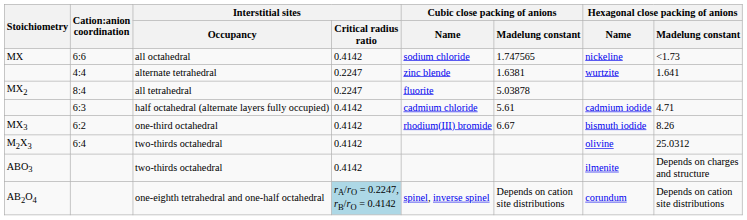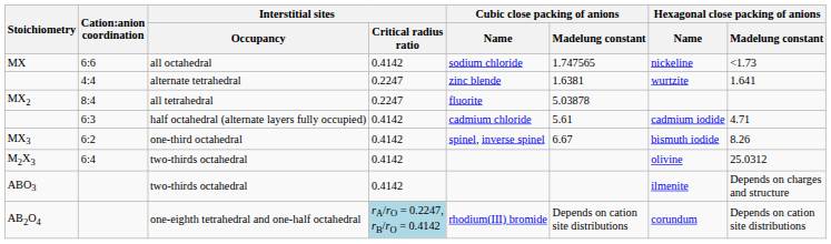 <table class="wikitable sortable">
 <tr>
 <th rowspan=2>Stoichiometry</th>
 <th rowspan=2>Cation:anion<br>coordination</th>
 <th colspan="2">Interstitial sites</th>
 <th colspan="2">Cubic close packing of anions</th>
 <th colspan="2">Hexagonal close packing of anions</th>
 </tr>
 <tr>
 <th>Occupancy</th>
 <th>Critical radius<br>ratio</th>
 <th>Name</th>
 <th>Madelung constant</th>
 <th>Name</th>
 <th>Madelung constant</th>
 </tr>
 <tr>
 <td>MX</td>
 <td>6:6</td>
 <td>all octahedral</td>
 <td>0.4142</td>
 <td><a href='#'>sodium chloride</a></td>
 <td>1.747565</td>
 <td><a href='#'>nickeline</a></td>
 <td><1.73</td>
 </tr>
 <tr>
 <td></td>
 <td>4:4</td>
 <td>alternate tetrahedral</td>
 <td>0.2247</td>
 <td><a href='#'>zinc blende</a></td>
 <td>1.6381</td>
 <td><a href='#'>wurtzite</a></td>
 <td>1.641</td>
 </tr>
 <tr>
 <td>MX<sub>2</sub></td>
 <td>8:4</td>
 <td>all tetrahedral</td>
 <td>0.2247</td>
 <td><a href='#'>fluorite</a></td>
 <td>5.03878</td>
 <td></td>
 <td></td>
 </tr>
 <tr>
 <td></td>
 <td>6:3</td>
 <td>half octahedral (alternate layers fully occupied)</td>
 <td>0.4142</td>
 <td><a href='#'>cadmium chloride</a></td>
 <td>5.61</td>
 <td><a href='#'>cadmium iodide</a></td>
 <td>4.71</td>
 </tr>
 <tr>
 <td>MX<sub>3</sub></td>
 <td>6:2</td>
 <td>one-third octahedral</td>
 <td>0.4142</td>
-<td><a href='#'>rhodium(III) bromide</a></td>
+<td><a href='#'>spinel</a>, <a href='#'>inverse spinel</a></td>
 <td>6.67</td>
 <td><a href='#'>bismuth iodide</a></td>
 <td>8.26</td>
 </tr>
 <tr>
 <td>M<sub>2</sub>X<sub>3</sub></td>
 <td>6:4</td>
 <td>two-thirds octahedral</td>
 <td>0.4142</td>
 <td></td>
 <td></td>
 <td><a href='#'>olivine</a></td>
 <td>25.0312</td>
 </tr>
 <tr>
 <td>ABO<sub>3</sub></td>
 <td></td>
 <td>two-thirds octahedral</td>
 <td>0.4142</td>
 <td></td>
 <td></td>
 <td><a href='#'>ilmenite</a></td>
 <td>Depends on charges<br>and structure</td>
 </tr>
 <tr>
 <td>AB<sub>2</sub>O<sub>4</sub></td>
 <td></td>
 <td>one-eighth tetrahedral and one-half octahedral</td>
 <td style="background: lightblue;"><em>r</em><sub>A</sub>/<em>r</em><sub>O</sub> = 0.2247,<br><em>r</em><sub>B</sub>/<em>r</em><sub>O</sub> = 0.4142</td>
-<td><a href='#'>spinel</a>, <a href='#'>inverse spinel</a></td>
+<td><a href='#'>rhodium(III) bromide</a></td>
 <td>Depends on cation<br>site distributions</td>
 <td><a href='#'>corundum</a></td>
 <td>Depends on cation<br>site distributions</td>
 </tr>
 </table>
